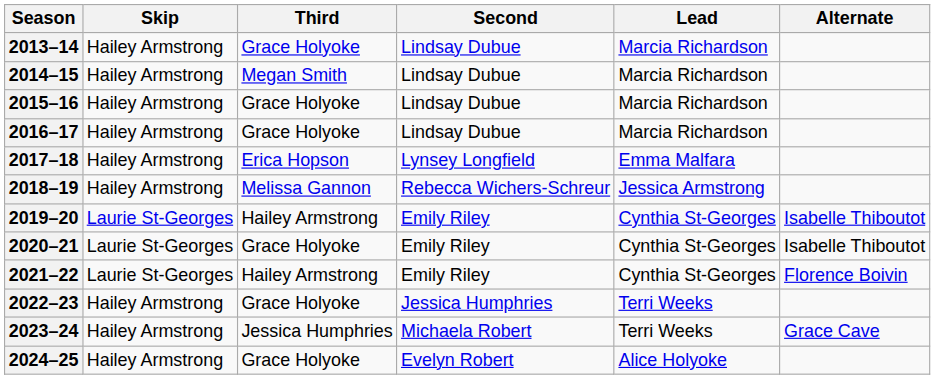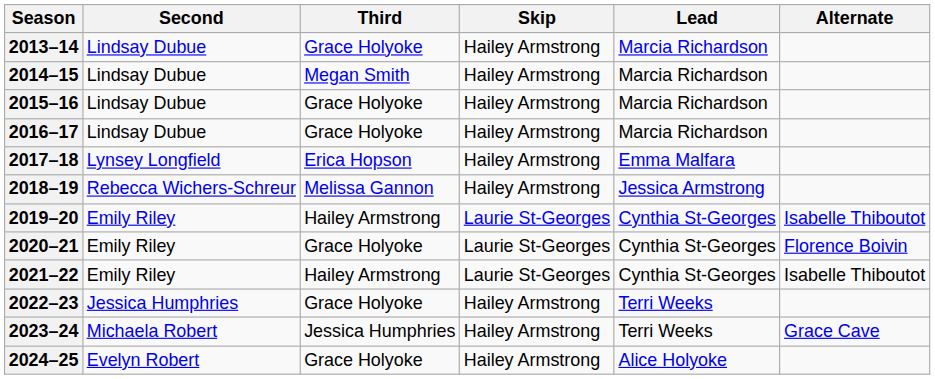 <table class="wikitable">
 <tr>
 <th scope="col">Season</th>
+<th scope="col">Second</th>
+<th scope="col">Third</th>
 <th scope="col">Skip</th>
-<th scope="col">Third</th>
-<th scope="col">Second</th>
 <th scope="col">Lead</th>
 <th scope="col">Alternate</th>
 </tr>
 <tr>
 <th scope="row">2013–14</th>
+<td><a href='#'>Lindsay Dubue</a></td>
+<td><a href='#'>Grace Holyoke</a></td>
 <td>Hailey Armstrong</td>
-<td><a href='#'>Grace Holyoke</a></td>
-<td><a href='#'>Lindsay Dubue</a></td>
 <td><a href='#'>Marcia Richardson</a></td>
 <td></td>
 </tr>
 <tr>
 <th scope="row">2014–15</th>
+<td>Lindsay Dubue</td>
+<td><a href='#'>Megan Smith</a></td>
 <td>Hailey Armstrong</td>
-<td><a href='#'>Megan Smith</a></td>
-<td>Lindsay Dubue</td>
 <td>Marcia Richardson</td>
 <td></td>
 </tr>
 <tr>
 <th scope="row">2015–16</th>
+<td>Lindsay Dubue</td>
+<td>Grace Holyoke</td>
 <td>Hailey Armstrong</td>
-<td>Grace Holyoke</td>
-<td>Lindsay Dubue</td>
 <td>Marcia Richardson</td>
 <td></td>
 </tr>
 <tr>
 <th scope="row">2016–17</th>
+<td>Lindsay Dubue</td>
+<td>Grace Holyoke</td>
 <td>Hailey Armstrong</td>
-<td>Grace Holyoke</td>
-<td>Lindsay Dubue</td>
 <td>Marcia Richardson</td>
 <td></td>
 </tr>
 <tr>
 <th scope="row">2017–18</th>
+<td><a href='#'>Lynsey Longfield</a></td>
+<td><a href='#'>Erica Hopson</a></td>
 <td>Hailey Armstrong</td>
-<td><a href='#'>Erica Hopson</a></td>
-<td><a href='#'>Lynsey Longfield</a></td>
 <td><a href='#'>Emma Malfara</a></td>
 <td></td>
 </tr>
 <tr>
 <th scope="row">2018–19</th>
+<td><a href='#'>Rebecca Wichers-Schreur</a></td>
+<td><a href='#'>Melissa Gannon</a></td>
 <td>Hailey Armstrong</td>
-<td><a href='#'>Melissa Gannon</a></td>
-<td><a href='#'>Rebecca Wichers-Schreur</a></td>
 <td><a href='#'>Jessica Armstrong</a></td>
 <td></td>
 </tr>
 <tr>
 <th scope="row">2019–20</th>
+<td><a href='#'>Emily Riley</a></td>
+<td>Hailey Armstrong</td>
 <td><a href='#'>Laurie St-Georges</a></td>
-<td>Hailey Armstrong</td>
-<td><a href='#'>Emily Riley</a></td>
 <td><a href='#'>Cynthia St-Georges</a></td>
 <td><a href='#'>Isabelle Thiboutot</a></td>
 </tr>
 <tr>
 <th scope="row">2020–21</th>
+<td>Emily Riley</td>
+<td>Grace Holyoke</td>
 <td>Laurie St-Georges</td>
-<td>Grace Holyoke</td>
+<td>Cynthia St-Georges</td>
+<td><a href='#'>Florence Boivin</a></td>
+</tr>
+<tr>
+<th scope="row">2021–22</th>
 <td>Emily Riley</td>
+<td>Hailey Armstrong</td>
+<td>Laurie St-Georges</td>
 <td>Cynthia St-Georges</td>
 <td>Isabelle Thiboutot</td>
 </tr>
 <tr>
-<th scope="row">2021–22</th>
-<td>Laurie St-Georges</td>
+<th scope="row">2022–23</th>
+<td><a href='#'>Jessica Humphries</a></td>
+<td>Grace Holyoke</td>
 <td>Hailey Armstrong</td>
-<td>Emily Riley</td>
-<td>Cynthia St-Georges</td>
-<td><a href='#'>Florence Boivin</a></td>
-</tr>
-<tr>
-<th scope="row">2022–23</th>
-<td>Hailey Armstrong</td>
-<td>Grace Holyoke</td>
-<td><a href='#'>Jessica Humphries</a></td>
 <td><a href='#'>Terri Weeks</a></td>
 <td></td>
 </tr>
 <tr>
 <th scope="row">2023–24</th>
+<td><a href='#'>Michaela Robert</a></td>
+<td>Jessica Humphries</td>
 <td>Hailey Armstrong</td>
-<td>Jessica Humphries</td>
-<td><a href='#'>Michaela Robert</a></td>
 <td>Terri Weeks</td>
 <td><a href='#'>Grace Cave</a></td>
 </tr>
 <tr>
 <th scope="row">2024–25</th>
+<td><a href='#'>Evelyn Robert</a></td>
+<td>Grace Holyoke</td>
 <td>Hailey Armstrong</td>
-<td>Grace Holyoke</td>
-<td><a href='#'>Evelyn Robert</a></td>
 <td><a href='#'>Alice Holyoke</a></td>
 <td></td>
 </tr>
 </table>
